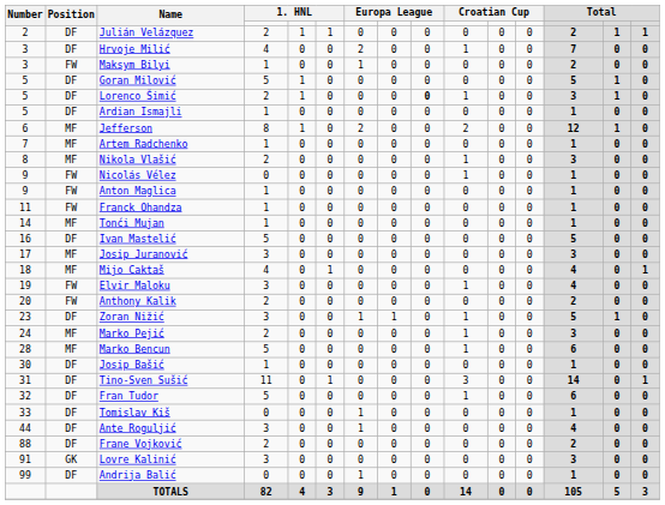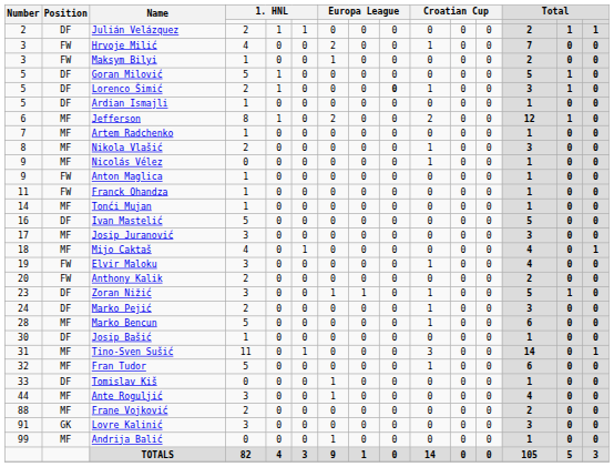 <table class="wikitable" style="font-size: 95%; text-align: center;">
 <tr>
 <th width=40  rowspan="2"  align="center">Number</th>
 <th width=40  rowspan="2"  align="center">Position</th>
 <th width=180 rowspan="2"  align="center">Name</th>
 <th width=120 colspan="3" align="center">1. HNL</th>
 <th width=120 colspan="3" align="center">Europa League</th>
 <th width=120 colspan="3" align="center">Croatian Cup</th>
 <th width=140 colspan="3" align="center" style="background: #DCDCDC">Total</th>
 </tr>
 <tr>
 <td></td>
 <td></td>
 <td></td>
 <td></td>
 <td></td>
 <td></td>
 <td></td>
 <td></td>
 <td></td>
 <th style="background: #DCDCDC"></th>
 <th style="background: #DCDCDC"></th>
 <th style="background: #DCDCDC"></th>
 </tr>
 <tr>
 <td>2</td>
 <td>DF</td>
 <td style="text-align:left;"> <a href='#'>Julián Velázquez</a></td>
 <td>2</td>
 <td>1</td>
 <td>1</td>
 <td>0</td>
 <td>0</td>
 <td>0</td>
 <td>0</td>
 <td>0</td>
 <td>0</td>
 <th style="background: #DCDCDC">2</th>
 <th style="background: #DCDCDC">1</th>
 <th style="background: #DCDCDC">1</th>
 </tr>
 <tr>
 <td>3</td>
-<td>DF</td>
+<td>FW</td>
 <td style="text-align:left;"> <a href='#'>Hrvoje Milić</a></td>
 <td>4</td>
 <td>0</td>
 <td>0</td>
 <td>2</td>
 <td>0</td>
 <td>0</td>
 <td>1</td>
 <td>0</td>
 <td>0</td>
 <th style="background: #DCDCDC">7</th>
 <th style="background: #DCDCDC">0</th>
 <th style="background: #DCDCDC">0</th>
 </tr>
 <tr>
 <td>3</td>
 <td>FW</td>
 <td style="text-align:left;"> <a href='#'>Maksym Bilyi</a></td>
 <td>1</td>
 <td>0</td>
 <td>0</td>
 <td>1</td>
 <td>0</td>
 <td>0</td>
 <td>0</td>
 <td>0</td>
 <td>0</td>
 <th style="background: #DCDCDC">2</th>
 <th style="background: #DCDCDC">0</th>
 <th style="background: #DCDCDC">0</th>
 </tr>
 <tr>
 <td>5</td>
 <td>DF</td>
 <td style="text-align:left;"> <a href='#'>Goran Milović</a></td>
 <td>5</td>
 <td>1</td>
 <td>0</td>
 <td>0</td>
 <td>0</td>
 <td>0</td>
 <td>0</td>
 <td>0</td>
 <td>0</td>
 <th style="background: #DCDCDC">5</th>
 <th style="background: #DCDCDC">1</th>
 <th style="background: #DCDCDC">0</th>
 </tr>
 <tr>
 <td>5</td>
 <td>DF</td>
 <td style="text-align:left;"> <a href='#'>Lorenco Šimić</a></td>
 <td>2</td>
 <td>1</td>
 <td>0</td>
 <td>0</td>
 <td>0</td>
 <td><strong>0</strong></td>
 <td>1</td>
 <td>0</td>
 <td>0</td>
 <th style="background: #DCDCDC">3</th>
 <th style="background: #DCDCDC">1</th>
 <th style="background: #DCDCDC">0</th>
 </tr>
 <tr>
 <td>5</td>
 <td>DF</td>
 <td style="text-align:left;"> <a href='#'>Ardian Ismajli</a></td>
 <td>1</td>
 <td>0</td>
 <td>0</td>
 <td>0</td>
 <td>0</td>
 <td>0</td>
 <td>0</td>
 <td>0</td>
 <td>0</td>
 <th style="background: #DCDCDC">1</th>
 <th style="background: #DCDCDC">0</th>
 <th style="background: #DCDCDC">0</th>
 </tr>
 <tr>
 <td>6</td>
 <td>MF</td>
 <td style="text-align:left;"> <a href='#'>Jefferson</a></td>
 <td>8</td>
 <td>1</td>
 <td>0</td>
 <td>2</td>
 <td>0</td>
 <td>0</td>
 <td>2</td>
 <td>0</td>
 <td>0</td>
 <th style="background: #DCDCDC">12</th>
 <th style="background: #DCDCDC">1</th>
 <th style="background: #DCDCDC">0</th>
 </tr>
 <tr>
 <td>7</td>
 <td>MF</td>
 <td style="text-align:left;"> <a href='#'>Artem Radchenko</a></td>
 <td>1</td>
 <td>0</td>
 <td>0</td>
 <td>0</td>
 <td>0</td>
 <td>0</td>
 <td>0</td>
 <td>0</td>
 <td>0</td>
 <th style="background: #DCDCDC">1</th>
 <th style="background: #DCDCDC">0</th>
 <th style="background: #DCDCDC">0</th>
 </tr>
 <tr>
 <td>8</td>
 <td>MF</td>
 <td style="text-align:left;"> <a href='#'>Nikola Vlašić</a></td>
 <td>2</td>
 <td>0</td>
 <td>0</td>
 <td>0</td>
 <td>0</td>
 <td>0</td>
 <td>1</td>
 <td>0</td>
 <td>0</td>
 <th style="background: #DCDCDC">3</th>
 <th style="background: #DCDCDC">0</th>
 <th style="background: #DCDCDC">0</th>
 </tr>
 <tr>
 <td>9</td>
-<td>FW</td>
+<td>MF</td>
 <td style="text-align:left;"> <a href='#'>Nicolás Vélez</a></td>
 <td>0</td>
 <td>0</td>
 <td>0</td>
 <td>0</td>
 <td>0</td>
 <td>0</td>
 <td>1</td>
 <td>0</td>
 <td>0</td>
 <th style="background: #DCDCDC">1</th>
 <th style="background: #DCDCDC">0</th>
 <th style="background: #DCDCDC">0</th>
 </tr>
 <tr>
 <td>9</td>
 <td>FW</td>
 <td style="text-align:left;"> <a href='#'>Anton Maglica</a></td>
 <td>1</td>
 <td>0</td>
 <td>0</td>
 <td>0</td>
 <td>0</td>
 <td>0</td>
 <td>0</td>
 <td>0</td>
 <td>0</td>
 <th style="background: #DCDCDC">1</th>
 <th style="background: #DCDCDC">0</th>
 <th style="background: #DCDCDC">0</th>
 </tr>
 <tr>
 <td>11</td>
 <td>FW</td>
 <td style="text-align:left;"> <a href='#'>Franck Ohandza</a></td>
 <td>1</td>
 <td>0</td>
 <td>0</td>
 <td>0</td>
 <td>0</td>
 <td>0</td>
 <td>0</td>
 <td>0</td>
 <td>0</td>
 <th style="background: #DCDCDC">1</th>
 <th style="background: #DCDCDC">0</th>
 <th style="background: #DCDCDC">0</th>
 </tr>
 <tr>
 <td>14</td>
 <td>MF</td>
 <td style="text-align:left;"> <a href='#'>Tonći Mujan</a></td>
 <td>1</td>
 <td>0</td>
 <td>0</td>
 <td>0</td>
 <td>0</td>
 <td>0</td>
 <td>0</td>
 <td>0</td>
 <td>0</td>
 <th style="background: #DCDCDC">1</th>
 <th style="background: #DCDCDC">0</th>
 <th style="background: #DCDCDC">0</th>
 </tr>
 <tr>
 <td>16</td>
 <td>DF</td>
 <td style="text-align:left;"> <a href='#'>Ivan Mastelić</a></td>
 <td>5</td>
 <td>0</td>
 <td>0</td>
 <td>0</td>
 <td>0</td>
 <td>0</td>
 <td>0</td>
 <td>0</td>
 <td>0</td>
 <th style="background: #DCDCDC">5</th>
 <th style="background: #DCDCDC">0</th>
 <th style="background: #DCDCDC">0</th>
 </tr>
 <tr>
 <td>17</td>
 <td>MF</td>
 <td style="text-align:left;"> <a href='#'>Josip Juranović</a></td>
 <td>3</td>
 <td>0</td>
 <td>0</td>
 <td>0</td>
 <td>0</td>
 <td>0</td>
 <td>0</td>
 <td>0</td>
 <td>0</td>
 <th style="background: #DCDCDC">3</th>
 <th style="background: #DCDCDC">0</th>
 <th style="background: #DCDCDC">0</th>
 </tr>
 <tr>
 <td>18</td>
 <td>MF</td>
 <td style="text-align:left;"> <a href='#'>Mijo Caktaš</a></td>
 <td>4</td>
 <td>0</td>
 <td>1</td>
 <td>0</td>
 <td>0</td>
 <td>0</td>
 <td>0</td>
 <td>0</td>
 <td>0</td>
 <th style="background: #DCDCDC">4</th>
 <th style="background: #DCDCDC">0</th>
 <th style="background: #DCDCDC">1</th>
 </tr>
 <tr>
 <td>19</td>
 <td>FW</td>
 <td style="text-align:left;"> <a href='#'>Elvir Maloku</a></td>
 <td>3</td>
 <td>0</td>
 <td>0</td>
 <td>0</td>
 <td>0</td>
 <td>0</td>
 <td>1</td>
 <td>0</td>
 <td>0</td>
 <th style="background: #DCDCDC">4</th>
 <th style="background: #DCDCDC">0</th>
 <th style="background: #DCDCDC">0</th>
 </tr>
 <tr>
 <td>20</td>
 <td>FW</td>
 <td style="text-align:left;"> <a href='#'>Anthony Kalik</a></td>
 <td>2</td>
 <td>0</td>
 <td>0</td>
 <td>0</td>
 <td>0</td>
 <td>0</td>
 <td>0</td>
 <td>0</td>
 <td>0</td>
 <th style="background: #DCDCDC">2</th>
 <th style="background: #DCDCDC">0</th>
 <th style="background: #DCDCDC">0</th>
 </tr>
 <tr>
 <td>23</td>
 <td>DF</td>
 <td style="text-align:left;"> <a href='#'>Zoran Nižić</a></td>
 <td>3</td>
 <td>0</td>
 <td>0</td>
 <td>1</td>
 <td>1</td>
 <td>0</td>
 <td>1</td>
 <td>0</td>
 <td>0</td>
 <th style="background: #DCDCDC">5</th>
 <th style="background: #DCDCDC">1</th>
 <th style="background: #DCDCDC">0</th>
 </tr>
 <tr>
 <td>24</td>
-<td>MF</td>
+<td>DF</td>
 <td style="text-align:left;"> <a href='#'>Marko Pejić</a></td>
 <td>2</td>
 <td>0</td>
 <td>0</td>
 <td>0</td>
 <td>0</td>
 <td>0</td>
 <td>1</td>
 <td>0</td>
 <td>0</td>
 <th style="background: #DCDCDC">3</th>
 <th style="background: #DCDCDC">0</th>
 <th style="background: #DCDCDC">0</th>
 </tr>
 <tr>
 <td>28</td>
 <td>MF</td>
 <td style="text-align:left;"> <a href='#'>Marko Bencun</a></td>
 <td>5</td>
 <td>0</td>
 <td>0</td>
 <td>0</td>
 <td>0</td>
 <td>0</td>
 <td>1</td>
 <td>0</td>
 <td>0</td>
 <th style="background: #DCDCDC">6</th>
 <th style="background: #DCDCDC">0</th>
 <th style="background: #DCDCDC">0</th>
 </tr>
 <tr>
 <td>30</td>
 <td>DF</td>
 <td style="text-align:left;"> <a href='#'>Josip Bašić</a></td>
 <td>1</td>
 <td>0</td>
 <td>0</td>
 <td>0</td>
 <td>0</td>
 <td>0</td>
 <td>0</td>
 <td>0</td>
 <td>0</td>
 <th style="background: #DCDCDC">1</th>
 <th style="background: #DCDCDC">0</th>
 <th style="background: #DCDCDC">0</th>
 </tr>
 <tr>
 <td>31</td>
-<td>DF</td>
+<td>MF</td>
 <td style="text-align:left;"> <a href='#'>Tino-Sven Sušić</a></td>
 <td>11</td>
 <td>0</td>
 <td>1</td>
 <td>0</td>
 <td>0</td>
 <td>0</td>
 <td>3</td>
 <td>0</td>
 <td>0</td>
 <th style="background: #DCDCDC">14</th>
 <th style="background: #DCDCDC">0</th>
 <th style="background: #DCDCDC">1</th>
 </tr>
 <tr>
 <td>32</td>
-<td>DF</td>
+<td>MF</td>
 <td style="text-align:left;"> <a href='#'>Fran Tudor</a></td>
 <td>5</td>
 <td>0</td>
 <td>0</td>
 <td>0</td>
 <td>0</td>
 <td>0</td>
 <td>1</td>
 <td>0</td>
 <td>0</td>
 <th style="background: #DCDCDC">6</th>
 <th style="background: #DCDCDC">0</th>
 <th style="background: #DCDCDC">0</th>
 </tr>
 <tr>
 <td>33</td>
 <td>DF</td>
 <td style="text-align:left;"> <a href='#'>Tomislav Kiš</a></td>
 <td>0</td>
 <td>0</td>
 <td>0</td>
 <td>1</td>
 <td>0</td>
 <td>0</td>
 <td>0</td>
 <td>0</td>
 <td>0</td>
 <th style="background: #DCDCDC">1</th>
 <th style="background: #DCDCDC">0</th>
 <th style="background: #DCDCDC">0</th>
 </tr>
 <tr>
 <td>44</td>
-<td>DF</td>
+<td>MF</td>
 <td style="text-align:left;"> <a href='#'>Ante Roguljić</a></td>
 <td>3</td>
 <td>0</td>
 <td>0</td>
 <td>1</td>
 <td>0</td>
 <td>0</td>
 <td>0</td>
 <td>0</td>
 <td>0</td>
 <th style="background: #DCDCDC">4</th>
 <th style="background: #DCDCDC">0</th>
 <th style="background: #DCDCDC">0</th>
 </tr>
 <tr>
 <td>88</td>
-<td>DF</td>
+<td>MF</td>
 <td style="text-align:left;"> <a href='#'>Frane Vojković</a></td>
 <td>2</td>
 <td>0</td>
 <td>0</td>
 <td>0</td>
 <td>0</td>
 <td>0</td>
 <td>0</td>
 <td>0</td>
 <td>0</td>
 <th style="background: #DCDCDC">2</th>
 <th style="background: #DCDCDC">0</th>
 <th style="background: #DCDCDC">0</th>
 </tr>
 <tr>
 <td>91</td>
 <td>GK</td>
 <td style="text-align:left;"> <a href='#'>Lovre Kalinić</a></td>
 <td>3</td>
 <td>0</td>
 <td>0</td>
 <td>0</td>
 <td>0</td>
 <td>0</td>
 <td>0</td>
 <td>0</td>
 <td>0</td>
 <th style="background: #DCDCDC">3</th>
 <th style="background: #DCDCDC">0</th>
 <th style="background: #DCDCDC">0</th>
 </tr>
 <tr>
 <td>99</td>
-<td>DF</td>
+<td>MF</td>
 <td style="text-align:left;"> <a href='#'>Andrija Balić</a></td>
 <td>0</td>
 <td>0</td>
 <td>0</td>
 <td>1</td>
 <td>0</td>
 <td>0</td>
 <td>0</td>
 <td>0</td>
 <td>0</td>
 <th style="background: #DCDCDC">1</th>
 <th style="background: #DCDCDC">0</th>
 <th style="background: #DCDCDC">0</th>
 </tr>
 <tr>
 <td></td>
 <td></td>
 <th style="background: #DCDCDC">TOTALS</th>
 <th style="background: #DCDCDC">82</th>
 <th style="background: #DCDCDC">4</th>
 <th style="background: #DCDCDC">3</th>
 <th style="background: #DCDCDC">9</th>
 <th style="background: #DCDCDC">1</th>
 <th style="background: #DCDCDC">0</th>
 <th style="background: #DCDCDC">14</th>
 <th style="background: #DCDCDC">0</th>
 <th style="background: #DCDCDC">0</th>
 <th style="background: #DCDCDC">105</th>
 <th style="background: #DCDCDC">5</th>
 <th style="background: #DCDCDC">3</th>
 </tr>
 <tr>
 </tr>
 </table>
